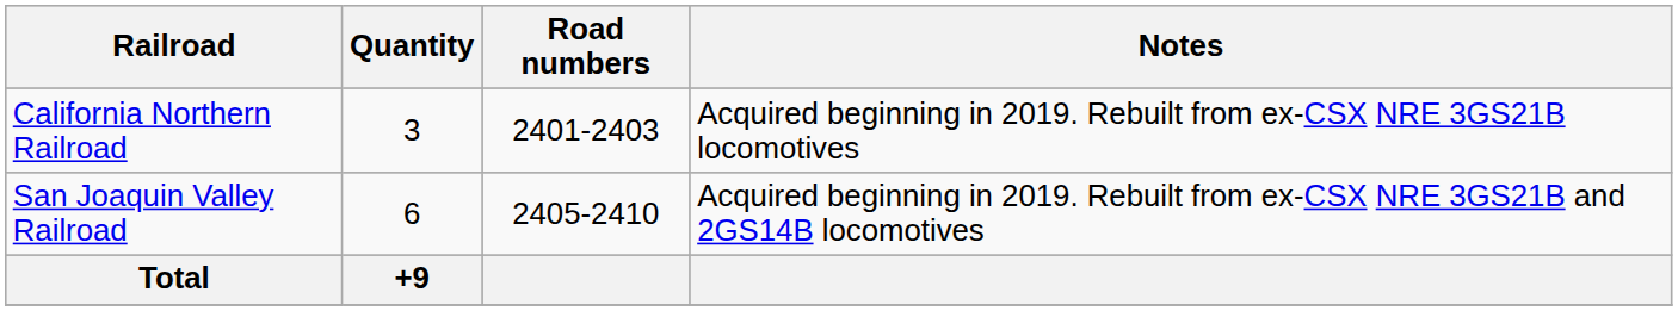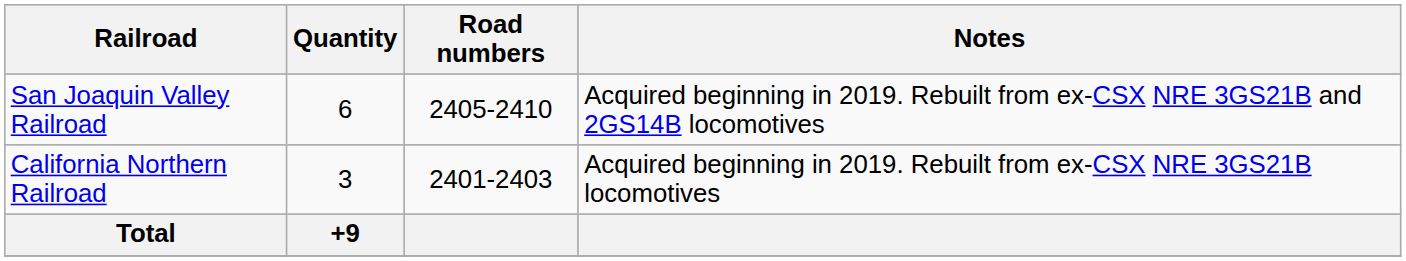 <table class="wikitable">
 <tr>
 <th>Railroad</th>
 <th>Quantity</th>
 <th>Road numbers</th>
 <th>Notes</th>
 </tr>
 <tr>
+<td><a href='#'>San Joaquin Valley Railroad</a></td>
+<td style="text-align:center;">6</td>
+<td style="text-align:center;">2405-2410</td>
+<td>Acquired beginning in 2019. Rebuilt from ex-<a href='#'>CSX</a> <a href='#'>NRE 3GS21B</a> and <a href='#'>2GS14B</a> locomotives</td>
+</tr>
+<tr>
 <td><a href='#'>California Northern Railroad</a></td>
 <td style="text-align:center;">3</td>
 <td style="text-align:center;">2401-2403</td>
 <td>Acquired beginning in 2019. Rebuilt from ex-<a href='#'>CSX</a> <a href='#'>NRE 3GS21B</a> locomotives</td>
-</tr>
-<tr>
-<td><a href='#'>San Joaquin Valley Railroad</a></td>
-<td style="text-align:center;">6</td>
-<td style="text-align:center;">2405-2410</td>
-<td>Acquired beginning in 2019. Rebuilt from ex-<a href='#'>CSX</a> <a href='#'>NRE 3GS21B</a> and <a href='#'>2GS14B</a> locomotives</td>
 </tr>
 <tr>
 <th>Total</th>
 <th>+9</th>
 <th></th>
 <th></th>
 </tr>
 <tr>
 </tr>
 </table>
